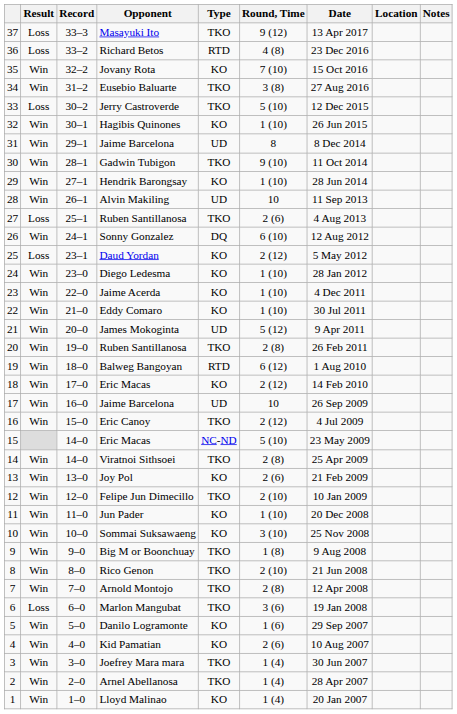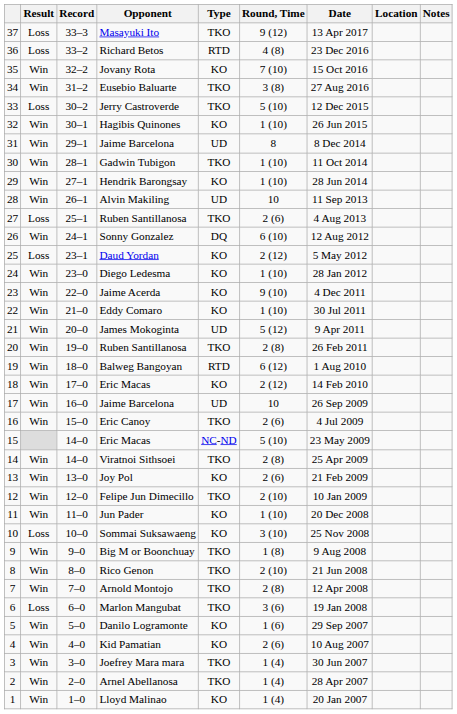 <table class="wikitable" style="text-align:center; font-size:95%">
 <tr>
 <th></th>
 <th>Result</th>
 <th>Record</th>
 <th>Opponent</th>
 <th>Type</th>
 <th>Round, Time</th>
 <th>Date</th>
 <th>Location</th>
 <th>Notes</th>
 </tr>
 <tr>
 <td>37</td>
 <td>Loss</td>
 <td>33–3 </td>
 <td align=left><a href='#'>Masayuki Ito</a></td>
 <td>TKO</td>
 <td>9 (12) </td>
 <td>13 Apr 2017</td>
 <td align=left></td>
 <td align=left></td>
 </tr>
 <tr>
 <td>36</td>
 <td>Loss</td>
 <td>33–2 </td>
 <td align=left>Richard Betos</td>
 <td>RTD</td>
 <td>4 (8) </td>
 <td>23 Dec 2016</td>
 <td align=left></td>
 <td></td>
 </tr>
 <tr>
 <td>35</td>
 <td>Win</td>
 <td>32–2 </td>
 <td align=left>Jovany Rota</td>
 <td>KO</td>
 <td>7 (10) </td>
 <td>15 Oct 2016</td>
 <td align=left></td>
 <td></td>
 </tr>
 <tr>
 <td>34</td>
 <td>Win</td>
 <td>31–2 </td>
 <td align=left>Eusebio Baluarte</td>
 <td>TKO</td>
 <td>3 (8)</td>
 <td>27 Aug 2016</td>
 <td align=left></td>
 <td></td>
 </tr>
 <tr>
 <td>33</td>
 <td>Loss</td>
 <td>30–2 </td>
 <td align=left>Jerry Castroverde</td>
 <td>TKO</td>
 <td>5 (10)</td>
 <td>12 Dec 2015</td>
 <td align=left></td>
 <td></td>
 </tr>
 <tr>
 <td>32</td>
 <td>Win</td>
 <td>30–1 </td>
 <td align=left>Hagibis Quinones</td>
 <td>KO</td>
 <td>1 (10) </td>
 <td>26 Jun 2015</td>
 <td align=left></td>
 <td></td>
 </tr>
 <tr>
 <td>31</td>
 <td>Win</td>
 <td>29–1 </td>
 <td align=left>Jaime Barcelona</td>
 <td>UD</td>
 <td>8</td>
 <td>8 Dec 2014</td>
 <td align=left></td>
 <td></td>
 </tr>
 <tr>
 <td>30</td>
 <td>Win</td>
 <td>28–1 </td>
 <td align=left>Gadwin Tubigon</td>
 <td>TKO</td>
-<td>9 (10) </td>
+<td>1 (10) </td>
 <td>11 Oct 2014</td>
 <td align=left></td>
 <td align=left></td>
 </tr>
 <tr>
 <td>29</td>
 <td>Win</td>
 <td>27–1 </td>
 <td align=left>Hendrik Barongsay</td>
 <td>KO</td>
 <td>1 (10) </td>
 <td>28 Jun 2014</td>
 <td align=left></td>
 <td></td>
 </tr>
 <tr>
 <td>28</td>
 <td>Win</td>
 <td>26–1 </td>
 <td align=left>Alvin Makiling</td>
 <td>UD</td>
 <td>10</td>
 <td>11 Sep 2013</td>
 <td align=left></td>
 <td></td>
 </tr>
 <tr>
 <td>27</td>
 <td>Loss</td>
 <td>25–1 </td>
 <td align=left>Ruben Santillanosa</td>
 <td>TKO</td>
 <td>2 (6)</td>
 <td>4 Aug 2013</td>
 <td align=left></td>
 <td></td>
 </tr>
 <tr>
 <td>26</td>
 <td>Win</td>
 <td>24–1 </td>
 <td align=left>Sonny Gonzalez</td>
 <td>DQ</td>
 <td>6 (10) </td>
 <td>12 Aug 2012</td>
 <td align=left></td>
 <td></td>
 </tr>
 <tr>
 <td>25</td>
 <td>Loss</td>
 <td>23–1 </td>
 <td align=left><a href='#'>Daud Yordan</a></td>
 <td>KO</td>
 <td>2 (12) </td>
 <td>5 May 2012</td>
 <td align=left></td>
 <td align=left></td>
 </tr>
 <tr>
 <td>24</td>
 <td>Win</td>
 <td>23–0 </td>
 <td align=left>Diego Ledesma</td>
 <td>KO</td>
 <td>1 (10) </td>
 <td>28 Jan 2012</td>
 <td align=left></td>
 <td></td>
 </tr>
 <tr>
 <td>23</td>
 <td>Win</td>
 <td>22–0 </td>
 <td align=left>Jaime Acerda</td>
 <td>KO</td>
-<td>1 (10) </td>
+<td>9 (10) </td>
 <td>4 Dec 2011</td>
 <td align=left></td>
 <td></td>
 </tr>
 <tr>
 <td>22</td>
 <td>Win</td>
 <td>21–0 </td>
 <td align=left>Eddy Comaro</td>
 <td>KO</td>
 <td>1 (10) </td>
 <td>30 Jul 2011</td>
 <td align=left></td>
 <td></td>
 </tr>
 <tr>
 <td>21</td>
 <td>Win</td>
 <td>20–0 </td>
 <td align=left>James Mokoginta</td>
 <td>UD</td>
 <td>5 (12) </td>
 <td>9 Apr 2011</td>
 <td align=left></td>
 <td align=left></td>
 </tr>
 <tr>
 <td>20</td>
 <td>Win</td>
 <td>19–0 </td>
 <td align=left>Ruben Santillanosa</td>
 <td>TKO</td>
 <td>2 (8) </td>
 <td>26 Feb 2011</td>
 <td align=left></td>
 <td></td>
 </tr>
 <tr>
 <td>19</td>
 <td>Win</td>
 <td>18–0 </td>
 <td align=left>Balweg Bangoyan</td>
 <td>RTD</td>
 <td>6 (12) </td>
 <td>1 Aug 2010</td>
 <td align=left></td>
 <td align=left></td>
 </tr>
 <tr>
 <td>18</td>
 <td>Win</td>
 <td>17–0 </td>
 <td align=left>Eric Macas</td>
 <td>KO</td>
 <td>2 (12) </td>
 <td>14 Feb 2010</td>
 <td align=left></td>
 <td align=left></td>
 </tr>
 <tr>
 <td>17</td>
 <td>Win</td>
 <td>16–0 </td>
 <td align=left>Jaime Barcelona</td>
 <td>UD</td>
 <td>10</td>
 <td>26 Sep 2009</td>
 <td align=left></td>
 <td></td>
 </tr>
 <tr>
 <td>16</td>
 <td>Win</td>
 <td>15–0 </td>
 <td align=left>Eric Canoy</td>
 <td>TKO</td>
-<td>2 (12) </td>
+<td>2 (6) </td>
 <td>4 Jul 2009</td>
 <td align=left></td>
 <td align=left></td>
 </tr>
 <tr>
 <td>15</td>
 <td style="background: #DDD"></td>
 <td>14–0 </td>
 <td align=left>Eric Macas</td>
 <td><a href='#'>NC</a>-<a href='#'>ND</a></td>
 <td>5 (10) </td>
 <td>23 May 2009</td>
 <td align=left></td>
 <td align=left></td>
 </tr>
 <tr>
 <td>14</td>
 <td>Win</td>
 <td>14–0</td>
 <td align=left>Viratnoi Sithsoei</td>
 <td>TKO</td>
 <td>2 (8) </td>
 <td>25 Apr 2009</td>
 <td align=left></td>
 <td></td>
 </tr>
 <tr>
 <td>13</td>
 <td>Win</td>
 <td>13–0</td>
 <td align=left>Joy Pol</td>
 <td>KO</td>
 <td>2 (6) </td>
 <td>21 Feb 2009</td>
 <td align=left></td>
 <td></td>
 </tr>
 <tr>
 <td>12</td>
 <td>Win</td>
 <td>12–0</td>
 <td align=left>Felipe Jun Dimecillo</td>
 <td>TKO</td>
 <td>2 (10) </td>
 <td>10 Jan 2009</td>
 <td align=left></td>
 <td></td>
 </tr>
 <tr>
 <td>11</td>
 <td>Win</td>
 <td>11–0</td>
 <td align=left>Jun Pader</td>
 <td>KO</td>
 <td>1 (10) </td>
 <td>20 Dec 2008</td>
 <td align=left></td>
 <td></td>
 </tr>
 <tr>
 <td>10</td>
-<td>Win</td>
+<td>Loss</td>
 <td>10–0</td>
 <td align=left>Sommai Suksawaeng</td>
 <td>KO</td>
 <td>3 (10) </td>
 <td>25 Nov 2008</td>
 <td align=left></td>
 <td></td>
 </tr>
 <tr>
 <td>9</td>
 <td>Win</td>
 <td>9–0</td>
 <td align=left>Big M or Boonchuay</td>
 <td>TKO</td>
 <td>1 (8) </td>
 <td>9 Aug 2008</td>
 <td align=left></td>
 <td></td>
 </tr>
 <tr>
 <td>8</td>
 <td>Win</td>
 <td>8–0</td>
 <td align=left>Rico Genon</td>
 <td>TKO</td>
 <td>2 (10) </td>
 <td>21 Jun 2008</td>
 <td align=left></td>
 <td></td>
 </tr>
 <tr>
 <td>7</td>
 <td>Win</td>
 <td>7–0</td>
 <td align=left>Arnold Montojo</td>
 <td>TKO</td>
 <td>2 (8) </td>
 <td>12 Apr 2008</td>
 <td align=left></td>
 <td></td>
 </tr>
 <tr>
 <td>6</td>
 <td>Loss</td>
 <td>6–0</td>
 <td align=left>Marlon Mangubat</td>
 <td>TKO</td>
 <td>3 (6) </td>
 <td>19 Jan 2008</td>
 <td align=left></td>
 <td></td>
 </tr>
 <tr>
 <td>5</td>
 <td>Win</td>
 <td>5–0</td>
 <td align=left>Danilo Logramonte</td>
 <td>KO</td>
 <td>1 (6) </td>
 <td>29 Sep 2007</td>
 <td align=left></td>
 <td></td>
 </tr>
 <tr>
 <td>4</td>
 <td>Win</td>
 <td>4–0</td>
 <td align=left>Kid Pamatian</td>
 <td>KO</td>
 <td>2 (6) </td>
 <td>10 Aug 2007</td>
 <td align=left></td>
 <td></td>
 </tr>
 <tr>
 <td>3</td>
 <td>Win</td>
 <td>3–0</td>
 <td align=left>Joefrey Mara mara</td>
 <td>TKO</td>
 <td>1 (4) </td>
 <td>30 Jun 2007</td>
 <td align=left></td>
 <td></td>
 </tr>
 <tr>
 <td>2</td>
 <td>Win</td>
 <td>2–0</td>
 <td align=left>Arnel Abellanosa</td>
 <td>TKO</td>
 <td>1 (4) </td>
 <td>28 Apr 2007</td>
 <td align=left></td>
 <td></td>
 </tr>
 <tr>
 <td>1</td>
 <td>Win</td>
 <td>1–0</td>
 <td align=left>Lloyd Malinao</td>
 <td>KO</td>
 <td>1 (4) </td>
 <td>20 Jan 2007</td>
 <td align=left></td>
 <td></td>
 </tr>
 </table>
